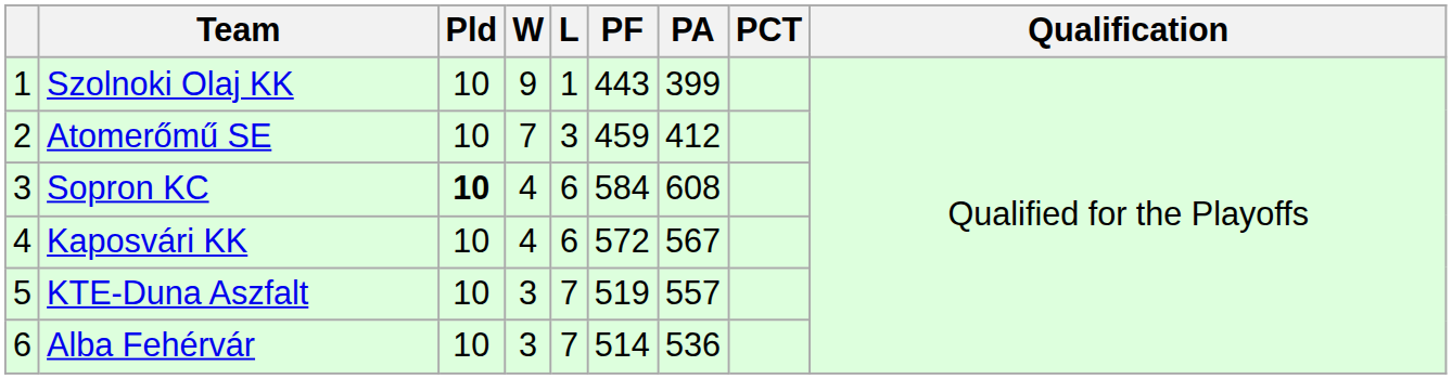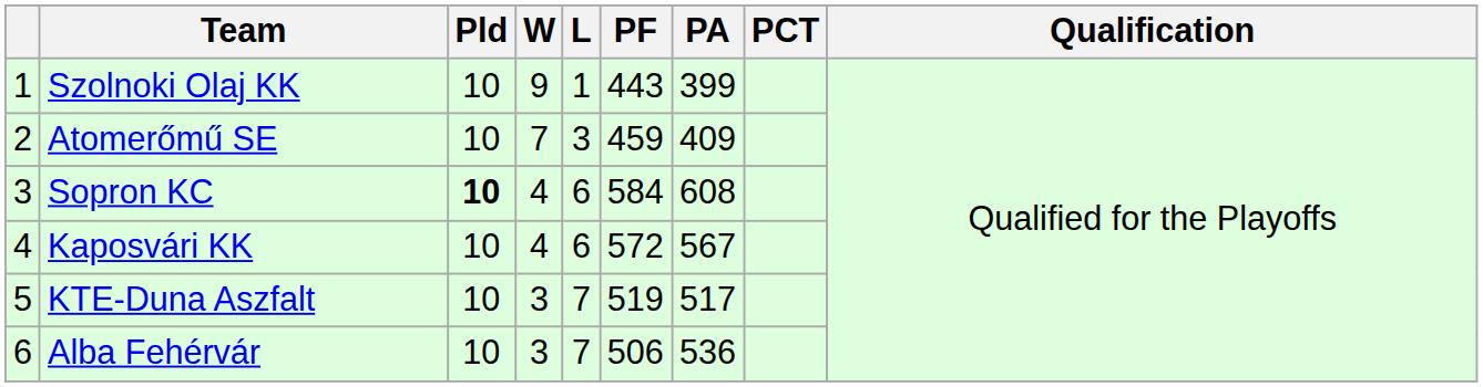 <table class="wikitable sortable" style="text-align:center">
 <tr>
 <th></th>
 <th width="185">Team</th>
 <th>Pld</th>
 <th>W</th>
 <th>L</th>
 <th>PF</th>
 <th>PA</th>
 <th>PCT</th>
 <th width="300">Qualification</th>
 </tr>
 <tr style="background:#dfd;">
 <td>1</td>
 <td align=left><a href='#'>Szolnoki Olaj KK</a></td>
 <td>10</td>
 <td>9</td>
 <td>1</td>
 <td>443</td>
 <td>399</td>
 <td><strong></strong></td>
 <td rowspan="6">Qualified for the Playoffs</td>
 </tr>
 <tr style="background:#dfd;">
 <td>2</td>
 <td align=left><a href='#'>Atomerőmű SE</a></td>
 <td>10</td>
 <td>7</td>
 <td>3</td>
 <td>459</td>
-<td>412</td>
+<td>409</td>
 <td><strong></strong></td>
 </tr>
 <tr style="background:#dfd;">
 <td>3</td>
 <td align=left><a href='#'>Sopron KC</a></td>
 <td><strong>10</strong></td>
 <td>4</td>
 <td>6</td>
 <td>584</td>
 <td>608</td>
 <td><strong></strong></td>
 </tr>
 <tr style="background:#dfd;">
 <td>4</td>
 <td align=left><a href='#'>Kaposvári KK</a></td>
 <td>10</td>
 <td>4</td>
 <td>6</td>
 <td>572</td>
 <td>567</td>
 <td><strong></strong></td>
 </tr>
 <tr style="background:#dfd;">
 <td>5</td>
 <td align=left><a href='#'>KTE-Duna Aszfalt</a></td>
 <td>10</td>
 <td>3</td>
 <td>7</td>
 <td>519</td>
-<td>557</td>
+<td>517</td>
 <td><strong></strong></td>
 </tr>
 <tr style="background:#dfd;">
 <td>6</td>
 <td align=left><a href='#'>Alba Fehérvár</a></td>
 <td>10</td>
 <td>3</td>
 <td>7</td>
-<td>514</td>
+<td>506</td>
 <td>536</td>
 <td><strong></strong></td>
 </tr>
 </table>
